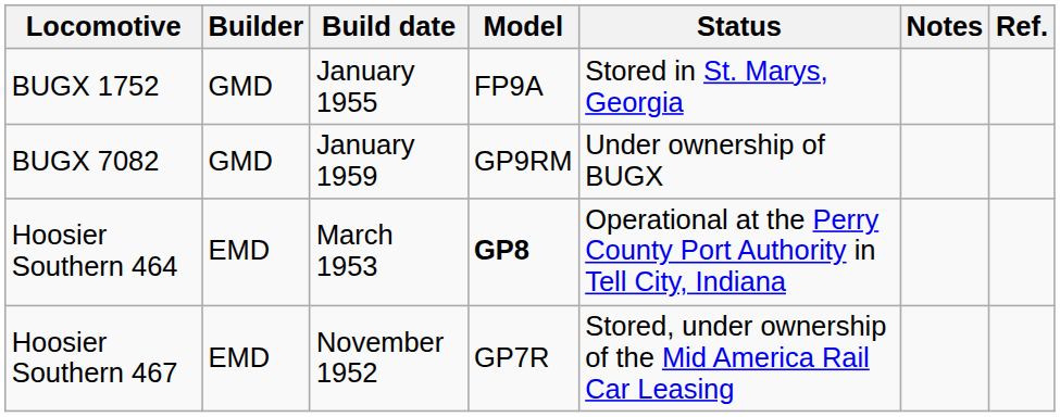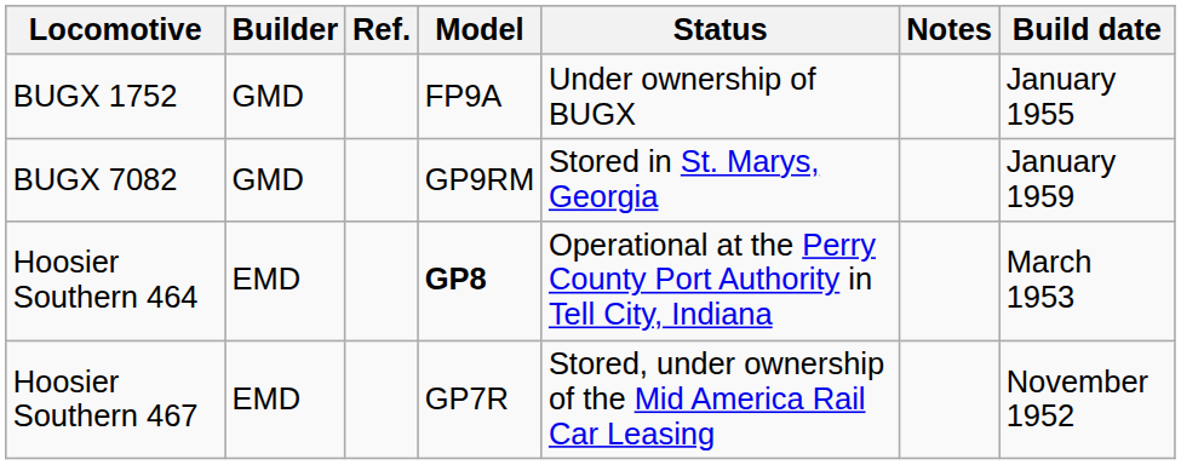 <table class="wikitable">
 <tr>
 <th>Locomotive</th>
 <th>Builder</th>
-<th>Build date</th>
+<th>Ref.</th>
 <th>Model</th>
 <th>Status</th>
 <th>Notes</th>
-<th>Ref.</th>
+<th>Build date</th>
 </tr>
 <tr>
 <td>BUGX 1752</td>
 <td>GMD</td>
+<td></td>
+<td>FP9A</td>
+<td>Under ownership of BUGX</td>
+<td></td>
 <td>January 1955</td>
-<td>FP9A</td>
-<td>Stored in <a href='#'>St. Marys, Georgia</a></td>
-<td></td>
-<td></td>
 </tr>
 <tr>
 <td>BUGX 7082</td>
 <td>GMD</td>
+<td></td>
+<td>GP9RM</td>
+<td>Stored in <a href='#'>St. Marys, Georgia</a></td>
+<td></td>
 <td>January 1959</td>
-<td>GP9RM</td>
-<td>Under ownership of BUGX</td>
-<td></td>
-<td></td>
 </tr>
 <tr>
 <td>Hoosier Southern 464</td>
 <td>EMD</td>
-<td>March 1953</td>
+<td></td>
 <td><strong>GP8</strong></td>
 <td>Operational at the <a href='#'>Perry County Port Authority</a> in <a href='#'>Tell City, Indiana</a></td>
 <td></td>
-<td></td>
+<td>March 1953</td>
 </tr>
 <tr>
 <td>Hoosier Southern 467</td>
 <td>EMD</td>
-<td>November 1952</td>
+<td></td>
 <td>GP7R</td>
 <td>Stored, under ownership of the <a href='#'>Mid America Rail Car Leasing</a></td>
 <td></td>
-<td></td>
+<td>November 1952</td>
 </tr>
 </table>
